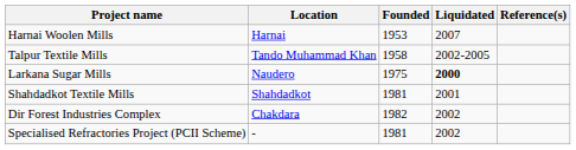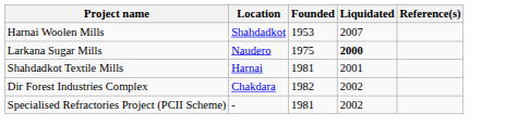 <table class="wikitable sortable">
 <tr>
 <th>Project name</th>
 <th>Location</th>
 <th>Founded</th>
 <th>Liquidated</th>
 <th>Reference(s)</th>
 </tr>
 <tr>
 <td>Harnai Woolen Mills</td>
-<td><a href='#'>Harnai</a></td>
+<td><a href='#'>Shahdadkot</a></td>
 <td>1953</td>
 <td>2007</td>
-<td></td>
-</tr>
-<tr>
-<td>Talpur Textile Mills</td>
-<td><a href='#'>Tando Muhammad Khan</a></td>
-<td>1958</td>
-<td>2002-2005</td>
 <td></td>
 </tr>
 <tr>
 <td>Larkana Sugar Mills</td>
 <td><a href='#'>Naudero</a></td>
 <td>1975</td>
 <td><strong>2000</strong></td>
 <td></td>
 </tr>
 <tr>
 <td>Shahdadkot Textile Mills</td>
-<td><a href='#'>Shahdadkot</a></td>
+<td><a href='#'>Harnai</a></td>
 <td>1981</td>
 <td>2001</td>
 <td></td>
 </tr>
 <tr>
 <td>Dir Forest Industries Complex</td>
 <td><a href='#'>Chakdara</a></td>
 <td>1982</td>
 <td>2002</td>
 <td></td>
 </tr>
 <tr>
 <td>Specialised Refractories Project (PCII Scheme)</td>
 <td>-</td>
 <td>1981</td>
 <td>2002</td>
 <td></td>
 </tr>
 </table>
